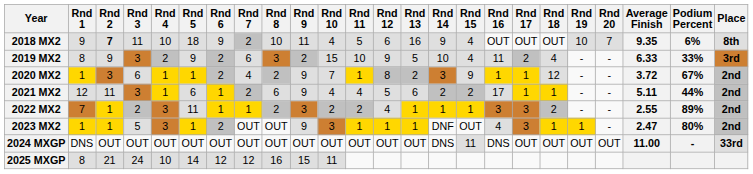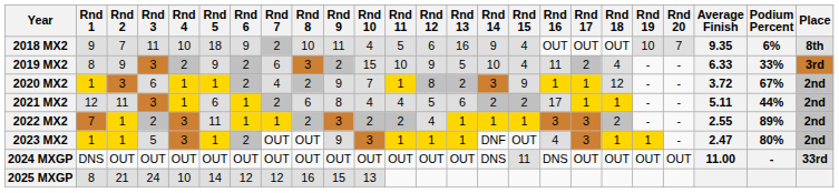 <table class="wikitable" style="font-size: 85%; text-align:center">
 <tr valign="top">
 <th valign="middle">Year</th>
 <th>Rnd<br>1</th>
 <th>Rnd<br>2</th>
 <th>Rnd<br>3</th>
 <th>Rnd<br>4</th>
 <th>Rnd<br>5</th>
 <th>Rnd<br>6</th>
 <th>Rnd<br>7</th>
 <th>Rnd<br>8</th>
 <th>Rnd<br>9</th>
 <th>Rnd<br>10</th>
 <th>Rnd<br>11</th>
 <th>Rnd<br>12</th>
 <th>Rnd<br>13</th>
 <th>Rnd<br>14</th>
 <th>Rnd<br>15</th>
 <th>Rnd<br>16</th>
 <th>Rnd<br>17</th>
 <th>Rnd<br>18</th>
 <th>Rnd<br>19</th>
 <th>Rnd<br>20</th>
 <th valign="middle">Average<br>Finish</th>
 <th valign="middle">Podium<br>Percent</th>
 <th valign="middle">Place</th>
 </tr>
 <tr>
 <th>2018 MX2</th>
 <td style="background:#dfdfdf;">9</td>
-<td style="background:#dfdfdf;"><strong>7</strong></td>
+<td style="background:#dfdfdf;">7</td>
 <td style="background:#dfdfdf;">11</td>
 <td style="background:#dfdfdf;">10</td>
 <td style="background:#dfdfdf;">18</td>
 <td style="background:#dfdfdf;">9</td>
 <td style="background: silver;">2</td>
 <td style="background:#dfdfdf;">10</td>
 <td style="background:#dfdfdf;">11</td>
 <td style="background:#dfdfdf;">4</td>
 <td style="background:#dfdfdf;">5</td>
 <td style="background:#dfdfdf;">6</td>
 <td style="background:#dfdfdf;">16</td>
 <td style="background:#dfdfdf;">9</td>
 <td style="background:#dfdfdf;">4</td>
 <td>OUT</td>
 <td>OUT</td>
 <td>OUT</td>
 <td style="background:#dfdfdf;">10</td>
 <td style="background:#dfdfdf;">7</td>
 <th>9.35</th>
 <th>6%</th>
 <th style="background:#dfdfdf;">8th</th>
 </tr>
 <tr>
 <th>2019 MX2</th>
 <td style="background:#dfdfdf;">8</td>
 <td style="background:#dfdfdf;">9</td>
 <td style="background:#CD7F32;">3</td>
 <td style="background: silver;">2</td>
 <td style="background:#dfdfdf;">9</td>
 <td style="background: silver;">2</td>
 <td style="background:#dfdfdf;">6</td>
 <td style="background:#CD7F32;">3</td>
 <td style="background: silver;">2</td>
 <td style="background:#dfdfdf;">15</td>
 <td style="background:#dfdfdf;">10</td>
 <td style="background:#dfdfdf;">9</td>
 <td style="background:#dfdfdf;">5</td>
 <td style="background:#dfdfdf;">10</td>
 <td style="background:#dfdfdf;">4</td>
 <td style="background:#dfdfdf;">11</td>
 <td style="background: silver;">2</td>
 <td style="background:#dfdfdf;">4</td>
 <td>-</td>
 <td>-</td>
 <th>6.33</th>
 <th>33%</th>
 <th style="background:#CD7F32;">3rd</th>
 </tr>
 <tr>
 <th>2020 MX2</th>
 <td style="background: gold;">1</td>
 <td style="background:#CD7F32;">3</td>
 <td style="background:#dfdfdf;">6</td>
 <td style="background: gold;">1</td>
 <td style="background: gold;">1</td>
 <td style="background: silver;">2</td>
 <td style="background:#dfdfdf;">4</td>
 <td style="background: silver;">2</td>
 <td style="background:#dfdfdf;">9</td>
 <td style="background:#dfdfdf;">7</td>
 <td style="background: gold;">1</td>
 <td style="background: silver;">8</td>
 <td style="background: silver;">2</td>
 <td style="background:#CD7F32;">3</td>
 <td style="background:#dfdfdf;">9</td>
 <td style="background: gold;">1</td>
 <td style="background: gold;">1</td>
 <td style="background:#dfdfdf;">12</td>
 <td>-</td>
 <td>-</td>
 <th>3.72</th>
 <th>67%</th>
 <th style="background: silver;">2nd</th>
 </tr>
 <tr>
 <th>2021 MX2</th>
 <td style="background:#dfdfdf;">12</td>
 <td style="background:#dfdfdf;">11</td>
 <td style="background:#CD7F32;">3</td>
 <td style="background: gold;">1</td>
 <td style="background:#dfdfdf;">6</td>
 <td style="background: gold;">1</td>
 <td style="background: silver;">2</td>
 <td style="background:#dfdfdf;">6</td>
-<td style="background:#dfdfdf;">9</td>
+<td style="background:#dfdfdf;">8</td>
 <td style="background:#dfdfdf;">4</td>
 <td style="background:#dfdfdf;">4</td>
 <td style="background:#dfdfdf;">5</td>
 <td style="background:#dfdfdf;">6</td>
 <td style="background: silver;">2</td>
 <td style="background: silver;">2</td>
 <td style="background:#dfdfdf;">17</td>
 <td style="background: gold;">1</td>
 <td style="background: gold;">1</td>
 <td>-</td>
 <td>-</td>
 <th>5.11</th>
 <th>44%</th>
 <th style="background: silver;">2nd</th>
 </tr>
 <tr>
 <th>2022 MX2</th>
 <td style="background:#CD7F32;">7</td>
 <td style="background: gold;">1</td>
 <td style="background: silver;">2</td>
 <td style="background:#CD7F32;">3</td>
 <td style="background:#dfdfdf;">11</td>
 <td style="background: gold;">1</td>
 <td style="background: gold;">1</td>
 <td style="background: silver;">2</td>
 <td style="background:#CD7F32;">3</td>
 <td style="background: silver;">2</td>
 <td style="background: silver;">2</td>
 <td style="background:#dfdfdf;">4</td>
 <td style="background: gold;">1</td>
 <td style="background: gold;">1</td>
 <td style="background: gold;">1</td>
 <td style="background:#CD7F32;">3</td>
 <td style="background:#CD7F32;">3</td>
 <td style="background: silver;">2</td>
 <td>-</td>
 <td>-</td>
 <th>2.55</th>
 <th>89%</th>
 <th style="background: silver;">2nd</th>
 </tr>
 <tr>
 <th>2023 MX2</th>
 <td style="background: gold;">1</td>
 <td style="background: gold;">1</td>
 <td style="background:#dfdfdf;">5</td>
 <td style="background:#CD7F32;">3</td>
 <td style="background: gold;">1</td>
 <td style="background: silver;">2</td>
 <td>OUT</td>
 <td>OUT</td>
 <td style="background:#dfdfdf;">9</td>
 <td style="background:#CD7F32;">3</td>
 <td style="background: gold;">1</td>
 <td style="background: gold;">1</td>
 <td style="background: gold;">1</td>
 <td>DNF</td>
 <td>OUT</td>
 <td style="background:#dfdfdf;">4</td>
 <td style="background:#CD7F32;">3</td>
 <td style="background: gold;">1</td>
 <td style="background: gold;">1</td>
 <td>-</td>
 <th>2.47</th>
 <th>80%</th>
 <th style="background: silver;">2nd</th>
 </tr>
 <tr>
 <th>2024 MXGP</th>
 <td>DNS</td>
 <td>OUT</td>
 <td>OUT</td>
 <td>OUT</td>
 <td>OUT</td>
 <td>OUT</td>
 <td>OUT</td>
 <td>OUT</td>
 <td>OUT</td>
 <td>OUT</td>
 <td>OUT</td>
 <td>OUT</td>
 <td>OUT</td>
 <td>DNS</td>
 <td style="background:#dfdfdf;">11</td>
 <td>DNS</td>
 <td>OUT</td>
 <td>OUT</td>
 <td>OUT</td>
 <td>OUT</td>
 <th>11.00</th>
 <th>-</th>
 <th style="background:#dfdfdf;">33rd</th>
 </tr>
 <tr>
 <th>2025 MXGP</th>
 <td style="background:#dfdfdf;">8</td>
 <td style="background:#dfdfdf;">21</td>
 <td style="background:#dfdfdf;">24</td>
 <td style="background:#dfdfdf;">10</td>
 <td style="background:#dfdfdf;">14</td>
 <td style="background:#dfdfdf;">12</td>
 <td style="background:#dfdfdf;">12</td>
 <td style="background:#dfdfdf;">16</td>
 <td style="background:#dfdfdf;">15</td>
-<td style="background:#dfdfdf;">11</td>
+<td style="background:#dfdfdf;">13</td>
 <td></td>
 <td></td>
 <td></td>
 <td></td>
 <td></td>
 <td></td>
 <td></td>
 <td></td>
 <td></td>
 <td></td>
 <th></th>
 <th></th>
 <th></th>
 </tr>
 </table>
